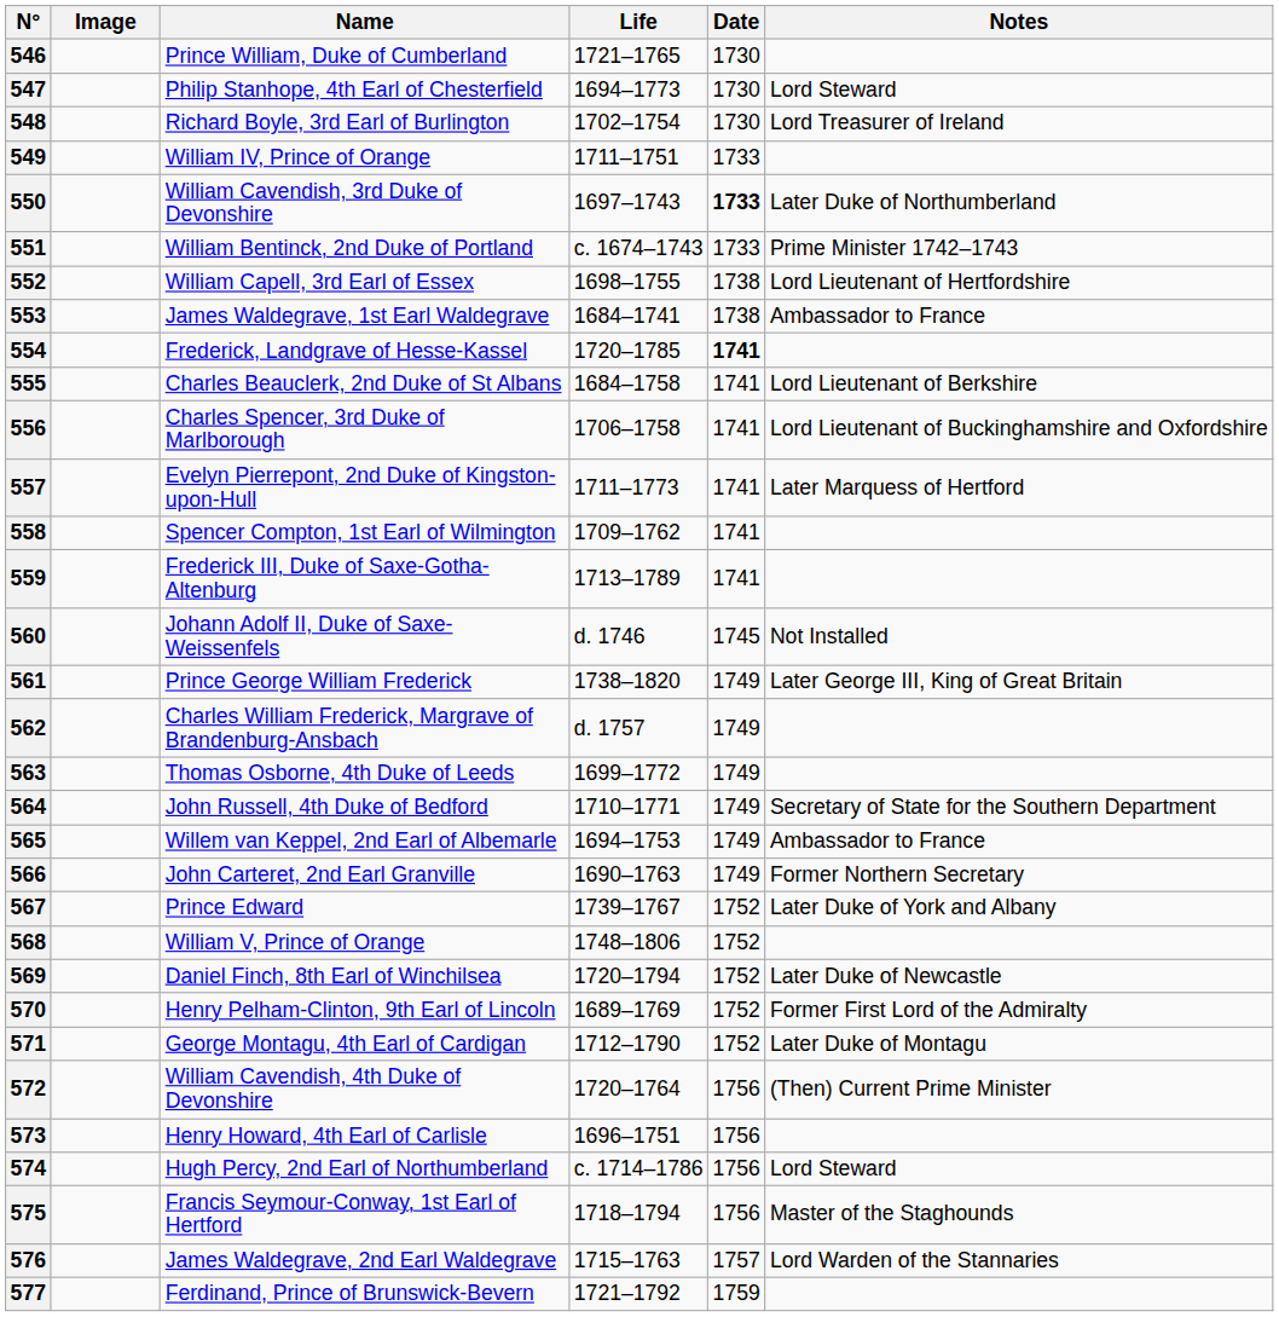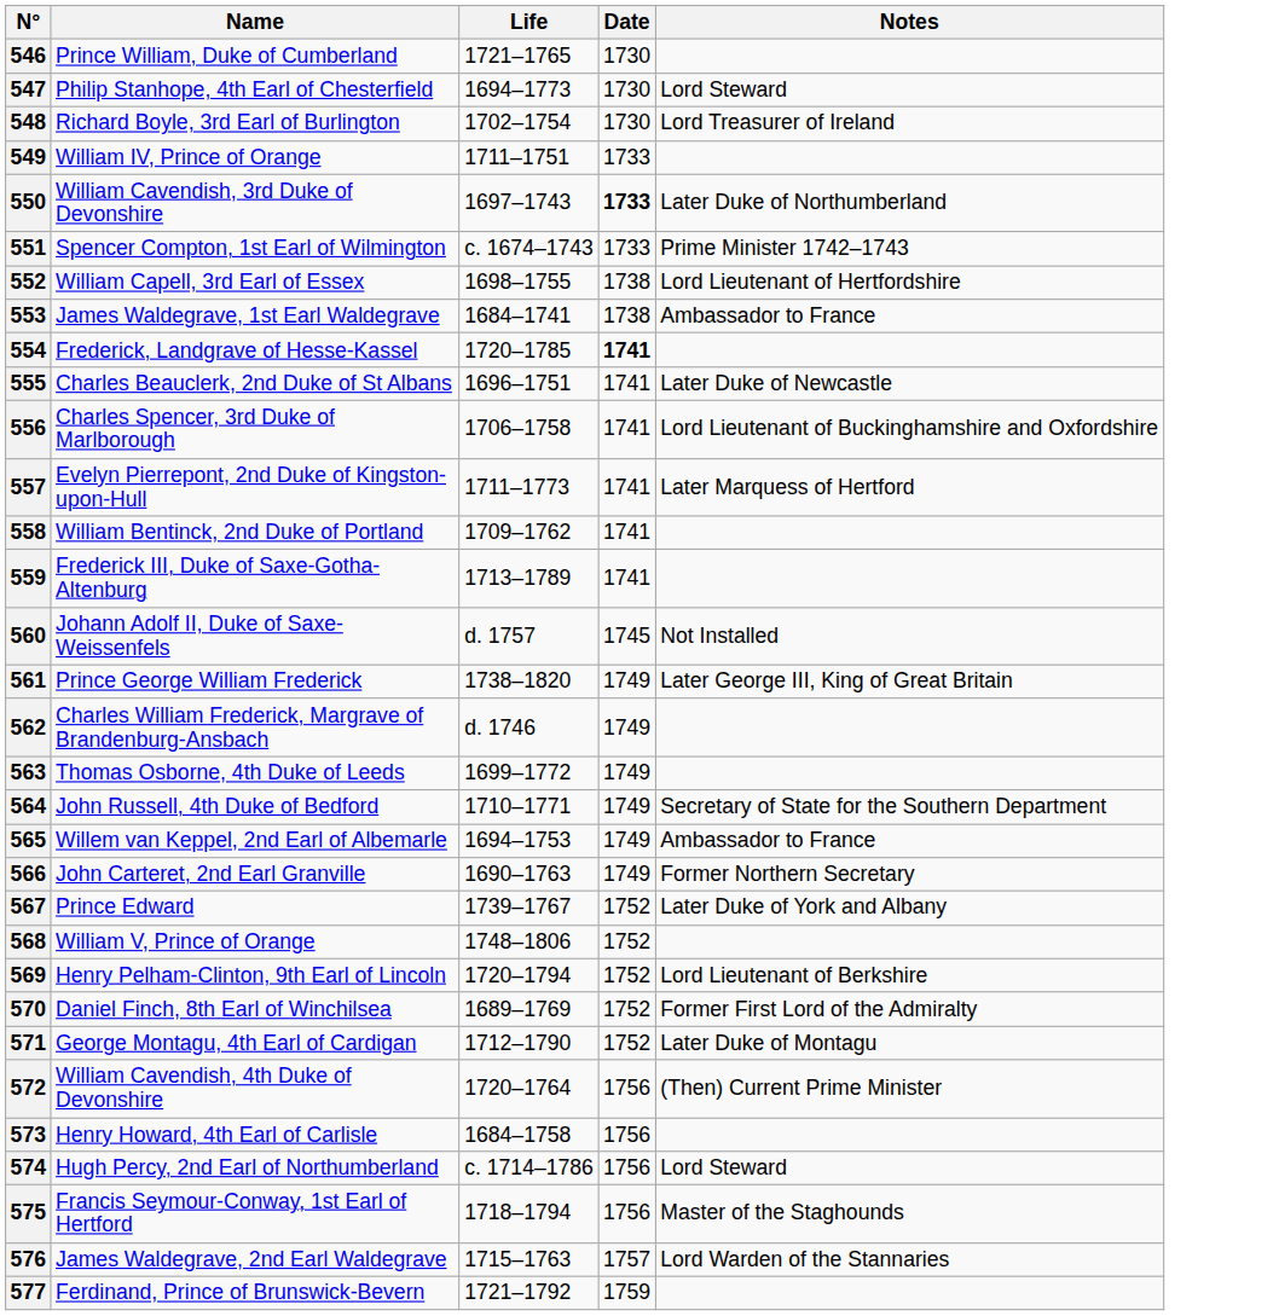 <table class="wikitable">
 <tr>
 <th>N°</th>
-<th style="width: 75px;">Image</th>
 <th style="width: 300px;">Name</th>
 <th>Life</th>
 <th>Date</th>
 <th>Notes</th>
 </tr>
 <tr id="George II">
 <th>546</th>
-<td></td>
 <td><a href='#'>Prince William, Duke of Cumberland</a></td>
 <td>1721–1765</td>
 <td>1730</td>
 <td></td>
 </tr>
 <tr>
 <th>547</th>
-<td></td>
 <td><a href='#'>Philip Stanhope, 4th Earl of Chesterfield</a></td>
 <td>1694–1773</td>
 <td>1730</td>
 <td>Lord Steward</td>
 </tr>
 <tr>
 <th>548</th>
-<td></td>
 <td><a href='#'>Richard Boyle, 3rd Earl of Burlington</a></td>
 <td>1702–1754</td>
 <td>1730</td>
 <td>Lord Treasurer of Ireland</td>
 </tr>
 <tr>
 <th>549</th>
-<td></td>
 <td><a href='#'>William IV, Prince of Orange</a></td>
 <td>1711–1751</td>
 <td>1733</td>
 <td></td>
 </tr>
 <tr>
 <th>550</th>
-<td></td>
 <td><a href='#'>William Cavendish, 3rd Duke of Devonshire</a></td>
 <td>1697–1743</td>
 <td><strong>1733</strong></td>
 <td>Later Duke of Northumberland</td>
 </tr>
 <tr>
 <th>551</th>
-<td></td>
-<td><a href='#'>William Bentinck, 2nd Duke of Portland</a></td>
+<td><a href='#'>Spencer Compton, 1st Earl of Wilmington</a></td>
 <td>c. 1674–1743</td>
 <td>1733</td>
 <td>Prime Minister 1742–1743</td>
 </tr>
 <tr>
 <th>552</th>
-<td></td>
 <td><a href='#'>William Capell, 3rd Earl of Essex</a></td>
 <td>1698–1755</td>
 <td>1738</td>
 <td>Lord Lieutenant of Hertfordshire</td>
 </tr>
 <tr>
 <th>553</th>
-<td></td>
 <td><a href='#'>James Waldegrave, 1st Earl Waldegrave</a></td>
 <td>1684–1741</td>
 <td>1738</td>
 <td>Ambassador to France</td>
 </tr>
 <tr>
 <th>554</th>
-<td></td>
 <td><a href='#'>Frederick, Landgrave of Hesse-Kassel</a></td>
 <td>1720–1785</td>
 <td><strong>1741</strong></td>
 <td></td>
 </tr>
 <tr>
 <th>555</th>
-<td></td>
 <td><a href='#'>Charles Beauclerk, 2nd Duke of St Albans</a></td>
-<td>1684–1758</td>
+<td>1696–1751</td>
 <td>1741</td>
-<td>Lord Lieutenant of Berkshire</td>
+<td>Later Duke of Newcastle</td>
 </tr>
 <tr>
 <th>556</th>
-<td></td>
 <td><a href='#'>Charles Spencer, 3rd Duke of Marlborough</a></td>
 <td>1706–1758</td>
 <td>1741</td>
 <td>Lord Lieutenant of Buckinghamshire and Oxfordshire</td>
 </tr>
 <tr>
 <th>557</th>
-<td></td>
 <td><a href='#'>Evelyn Pierrepont, 2nd Duke of Kingston-upon-Hull</a></td>
 <td>1711–1773</td>
 <td>1741</td>
 <td>Later Marquess of Hertford</td>
 </tr>
 <tr>
 <th>558</th>
-<td></td>
-<td><a href='#'>Spencer Compton, 1st Earl of Wilmington</a></td>
+<td><a href='#'>William Bentinck, 2nd Duke of Portland</a></td>
 <td>1709–1762</td>
 <td>1741</td>
 <td></td>
 </tr>
 <tr>
 <th>559</th>
-<td></td>
 <td><a href='#'>Frederick III, Duke of Saxe-Gotha-Altenburg</a></td>
 <td>1713–1789</td>
 <td>1741</td>
 <td></td>
 </tr>
 <tr>
 <th>560</th>
-<td></td>
 <td><a href='#'>Johann Adolf II, Duke of Saxe-Weissenfels</a></td>
-<td>d. 1746</td>
+<td>d. 1757</td>
 <td>1745</td>
 <td>Not Installed</td>
 </tr>
 <tr>
 <th>561</th>
-<td></td>
 <td><a href='#'>Prince George William Frederick</a></td>
 <td>1738–1820</td>
 <td>1749</td>
 <td>Later George III, King of Great Britain</td>
 </tr>
 <tr>
 <th>562</th>
-<td></td>
 <td><a href='#'>Charles William Frederick, Margrave of Brandenburg-Ansbach</a></td>
-<td>d. 1757</td>
+<td>d. 1746</td>
 <td>1749</td>
 <td></td>
 </tr>
 <tr>
 <th>563</th>
-<td></td>
 <td><a href='#'>Thomas Osborne, 4th Duke of Leeds</a></td>
 <td>1699–1772</td>
 <td>1749</td>
 <td></td>
 </tr>
 <tr>
 <th>564</th>
-<td></td>
 <td><a href='#'>John Russell, 4th Duke of Bedford</a></td>
 <td>1710–1771</td>
 <td>1749</td>
 <td>Secretary of State for the Southern Department</td>
 </tr>
 <tr>
 <th>565</th>
-<td></td>
 <td><a href='#'>Willem van Keppel, 2nd Earl of Albemarle</a></td>
 <td>1694–1753</td>
 <td>1749</td>
 <td>Ambassador to France</td>
 </tr>
 <tr>
 <th>566</th>
-<td></td>
 <td><a href='#'>John Carteret, 2nd Earl Granville</a></td>
 <td>1690–1763</td>
 <td>1749</td>
 <td>Former Northern Secretary</td>
 </tr>
 <tr>
 <th>567</th>
-<td></td>
 <td><a href='#'>Prince Edward</a></td>
 <td>1739–1767</td>
 <td>1752</td>
 <td>Later Duke of York and Albany</td>
 </tr>
 <tr>
 <th>568</th>
-<td></td>
 <td><a href='#'>William V, Prince of Orange</a></td>
 <td>1748–1806</td>
 <td>1752</td>
 <td></td>
 </tr>
 <tr>
 <th>569</th>
-<td></td>
-<td><a href='#'>Daniel Finch, 8th Earl of Winchilsea</a></td>
+<td><a href='#'>Henry Pelham-Clinton, 9th Earl of Lincoln</a></td>
 <td>1720–1794</td>
 <td>1752</td>
-<td>Later Duke of Newcastle</td>
+<td>Lord Lieutenant of Berkshire</td>
 </tr>
 <tr>
 <th>570</th>
-<td></td>
-<td><a href='#'>Henry Pelham-Clinton, 9th Earl of Lincoln</a></td>
+<td><a href='#'>Daniel Finch, 8th Earl of Winchilsea</a></td>
 <td>1689–1769</td>
 <td>1752</td>
 <td>Former First Lord of the Admiralty</td>
 </tr>
 <tr>
 <th>571</th>
-<td></td>
 <td><a href='#'>George Montagu, 4th Earl of Cardigan</a></td>
 <td>1712–1790</td>
 <td>1752</td>
 <td>Later Duke of Montagu</td>
 </tr>
 <tr>
 <th>572</th>
-<td></td>
 <td><a href='#'>William Cavendish, 4th Duke of Devonshire</a></td>
 <td>1720–1764</td>
 <td>1756</td>
 <td>(Then) Current Prime Minister</td>
 </tr>
 <tr>
 <th>573</th>
-<td></td>
 <td><a href='#'>Henry Howard, 4th Earl of Carlisle</a></td>
-<td>1696–1751</td>
+<td>1684–1758</td>
 <td>1756</td>
 <td></td>
 </tr>
 <tr>
 <th>574</th>
-<td></td>
 <td><a href='#'>Hugh Percy, 2nd Earl of Northumberland</a></td>
 <td>c. 1714–1786</td>
 <td>1756</td>
 <td>Lord Steward</td>
 </tr>
 <tr>
 <th>575</th>
-<td></td>
 <td><a href='#'>Francis Seymour-Conway, 1st Earl of Hertford</a></td>
 <td>1718–1794</td>
 <td>1756</td>
 <td>Master of the Staghounds</td>
 </tr>
 <tr>
 <th>576</th>
-<td></td>
 <td><a href='#'>James Waldegrave, 2nd Earl Waldegrave</a></td>
 <td>1715–1763</td>
 <td>1757</td>
 <td>Lord Warden of the Stannaries</td>
 </tr>
 <tr>
 <th>577</th>
-<td></td>
 <td><a href='#'>Ferdinand, Prince of Brunswick-Bevern</a></td>
 <td>1721–1792</td>
 <td>1759</td>
 <td></td>
 </tr>
 </table>
